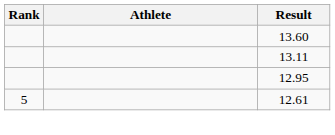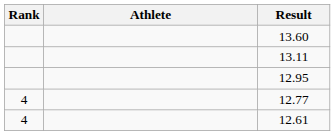 <table class=wikitable style="text-align:center">
 <tr>
 <th width=40>Rank</th>
 <th width=250>Athlete</th>
 <th width=80>Result</th>
 </tr>
 <tr>
 <td></td>
 <td align=left></td>
 <td>13.60</td>
 </tr>
 <tr>
 <td></td>
 <td align=left></td>
 <td>13.11</td>
 </tr>
 <tr>
 <td></td>
 <td align=left></td>
 <td>12.95</td>
 </tr>
 <tr>
-<td>5</td>
+<td>4</td>
+<td align=left></td>
+<td>12.77</td>
+</tr>
+<tr>
+<td>4</td>
 <td align=left></td>
 <td>12.61</td>
 </tr>
 </table>
